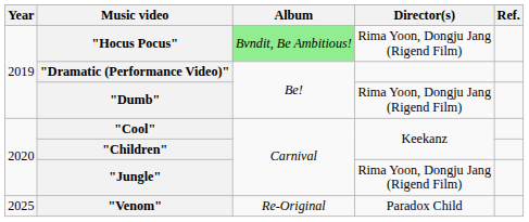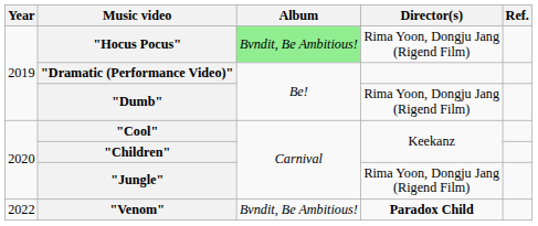 <table class="wikitable plainrowheaders" style="text-align:center; table-layout:fixed; margin-right:0">
 <tr>
 <th>Year</th>
 <th>Music video</th>
 <th>Album</th>
 <th>Director(s)</th>
 <th>Ref.</th>
 </tr>
 <tr>
 <td rowspan="3">2019</td>
 <th scope="row">"Hocus Pocus"</th>
 <td style="background: lightgreen;"><em>Bvndit, Be Ambitious!</em></td>
 <td>Rima Yoon, Dongju Jang<br>(Rigend Film)</td>
 <td></td>
 </tr>
 <tr>
 <th scope="row">"Dramatic (Performance Video)"</th>
 <td rowspan="2"><em>Be!</em></td>
 <td></td>
 <td></td>
 </tr>
 <tr>
 <th scope="row">"Dumb"</th>
 <td>Rima Yoon, Dongju Jang<br>(Rigend Film)</td>
 <td></td>
 </tr>
 <tr>
 <td rowspan="3">2020</td>
 <th scope="row">"Cool"</th>
 <td rowspan="3"><em>Carnival</em></td>
 <td rowspan="2">Keekanz</td>
 <td></td>
 </tr>
 <tr>
 <th scope="row">"Children"</th>
 <td></td>
 </tr>
 <tr>
 <th scope="row">"Jungle"</th>
 <td>Rima Yoon, Dongju Jang<br>(Rigend Film)</td>
 <td></td>
 </tr>
 <tr>
-<td>2025</td>
+<td>2022</td>
 <th scope="row">"Venom"</th>
-<td><em>Re-Original</em></td>
-<td>Paradox Child</td>
+<td><em>Bvndit, Be Ambitious!</em></td>
+<td><strong>Paradox Child</strong></td>
 <td></td>
 </tr>
 </table>
